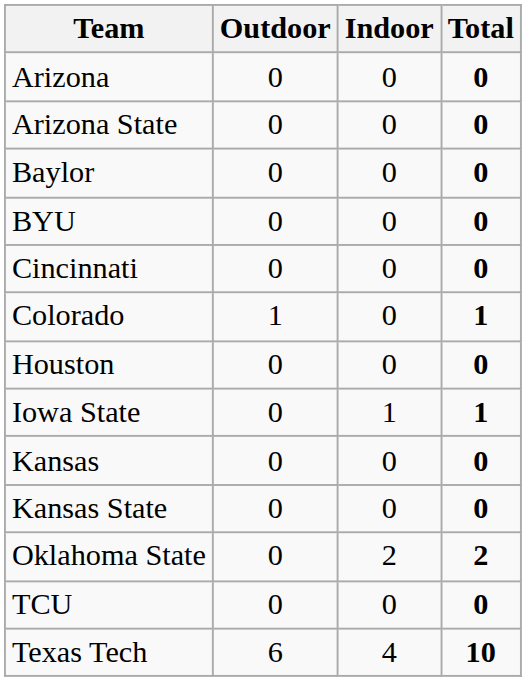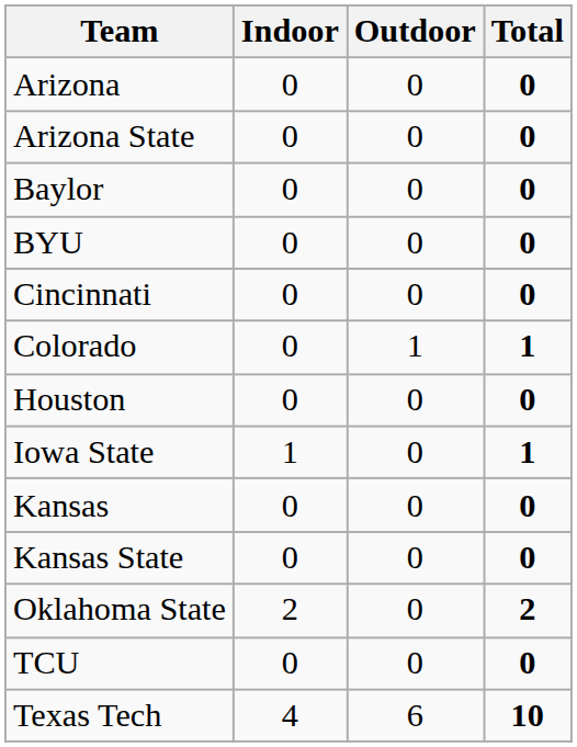 <table class="wikitable sortable">
 <tr>
 <th scope="col">Team</th>
+<th scope="col">Indoor</th>
 <th scope="col">Outdoor</th>
-<th scope="col">Indoor</th>
 <th scope="col">Total</th>
 </tr>
 <tr>
 <td>Arizona</td>
 <td align=center>0</td>
 <td align=center>0</td>
 <td align=center><strong>0</strong></td>
 </tr>
 <tr>
 <td>Arizona State</td>
 <td align=center>0</td>
 <td align=center>0</td>
 <td align=center><strong>0</strong></td>
 </tr>
 <tr>
 <td>Baylor</td>
 <td align=center>0</td>
 <td align=center>0</td>
 <td align=center><strong>0</strong></td>
 </tr>
 <tr>
 <td>BYU</td>
 <td align=center>0</td>
 <td align=center>0</td>
 <td align=center><strong>0</strong></td>
 </tr>
 <tr>
 <td>Cincinnati</td>
 <td align=center>0</td>
 <td align=center>0</td>
 <td align=center><strong>0</strong></td>
 </tr>
 <tr>
 <td>Colorado</td>
+<td style="text-align: center;">0</td>
 <td style="text-align: center;">1</td>
-<td style="text-align: center;">0</td>
 <td style="text-align: center;"><strong>1</strong></td>
 </tr>
 <tr>
 <td>Houston</td>
 <td align=center>0</td>
 <td align=center>0</td>
 <td align=center><strong>0</strong></td>
 </tr>
 <tr>
 <td>Iowa State</td>
+<td style="text-align: center;">1</td>
 <td style="text-align: center;">0</td>
-<td style="text-align: center;">1</td>
 <td style="text-align: center;"><strong>1</strong></td>
 </tr>
 <tr>
 <td>Kansas</td>
 <td style="text-align: center;">0</td>
 <td style="text-align: center;">0</td>
 <td style="text-align: center;"><strong>0</strong></td>
 </tr>
 <tr>
 <td>Kansas State</td>
 <td style="text-align: center;">0</td>
 <td style="text-align: center;">0</td>
 <td style="text-align: center;"><strong>0</strong></td>
 </tr>
 <tr>
 <td>Oklahoma State</td>
+<td style="text-align: center;">2</td>
 <td style="text-align: center;">0</td>
-<td style="text-align: center;">2</td>
 <td style="text-align: center;"><strong>2</strong></td>
 </tr>
 <tr>
 <td>TCU</td>
 <td style="text-align: center;">0</td>
 <td style="text-align: center;">0</td>
 <td style="text-align: center;"><strong>0</strong></td>
 </tr>
 <tr>
 <td>Texas Tech</td>
+<td style="text-align: center;">4</td>
 <td style="text-align: center;">6</td>
-<td style="text-align: center;">4</td>
 <td style="text-align: center;"><strong>10</strong></td>
 </tr>
 </table>
